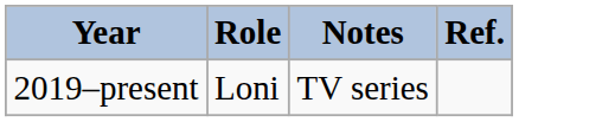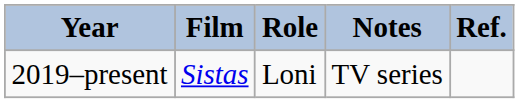 <table class="wikitable">
 <tr>
 <th style="background:#B0C4DE;">Year</th>
+<th style="background:#B0C4DE;">Film</th>
 <th style="background:#B0C4DE;">Role</th>
 <th style="background:#B0C4DE;">Notes</th>
 <th style="background:#B0C4DE;">Ref.</th>
 </tr>
 <tr>
 <td>2019–present</td>
+<td><em><a href='#'>Sistas</a></em></td>
 <td>Loni</td>
 <td>TV series</td>
 <td></td>
 </tr>
 </table>
